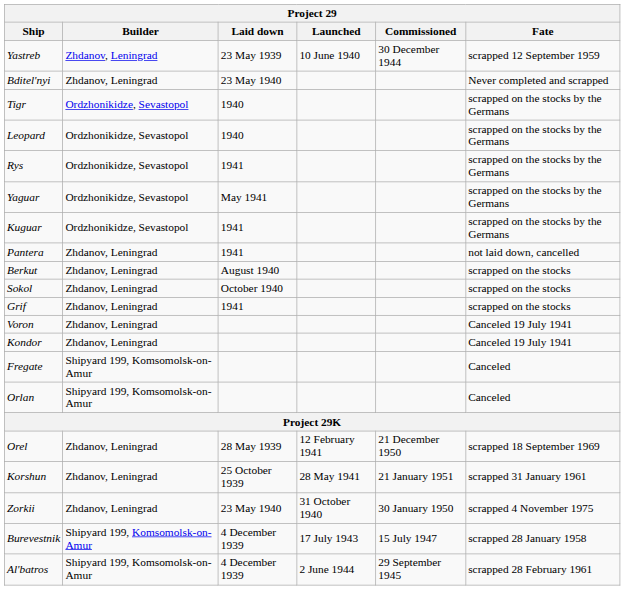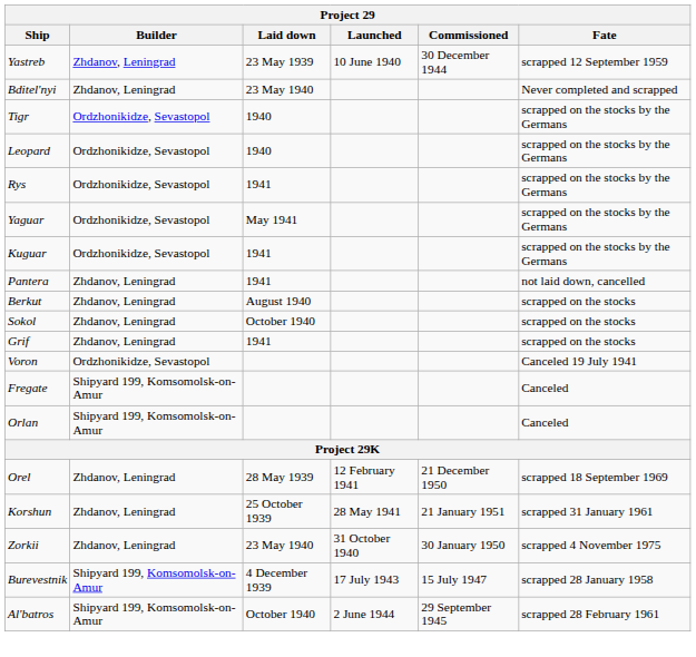 <table class="wikitable">
 <tr>
 <th colspan=6>Project 29</th>
 </tr>
 <tr>
 <th>Ship</th>
 <th>Builder</th>
 <th>Laid down</th>
 <th>Launched</th>
 <th>Commissioned</th>
 <th>Fate</th>
 </tr>
 <tr>
 <td><em>Yastreb</em></td>
 <td><a href='#'>Zhdanov</a>, <a href='#'>Leningrad</a></td>
 <td>23 May 1939</td>
 <td>10 June 1940</td>
 <td>30 December 1944</td>
 <td>scrapped 12 September 1959</td>
 </tr>
 <tr>
 <td><em>Bditel'nyi</em></td>
 <td>Zhdanov, Leningrad</td>
 <td>23 May 1940</td>
 <td></td>
 <td></td>
 <td>Never completed and scrapped</td>
 </tr>
 <tr>
 <td><em>Tigr</em></td>
 <td><a href='#'>Ordzhonikidze</a>, <a href='#'>Sevastopol</a></td>
 <td>1940</td>
 <td></td>
 <td></td>
 <td>scrapped on the stocks by the Germans</td>
 </tr>
 <tr>
 <td><em>Leopard</em></td>
 <td>Ordzhonikidze, Sevastopol</td>
 <td>1940</td>
 <td></td>
 <td></td>
 <td>scrapped on the stocks by the Germans</td>
 </tr>
 <tr>
 <td><em>Rys</em></td>
 <td>Ordzhonikidze, Sevastopol</td>
 <td>1941</td>
 <td></td>
 <td></td>
 <td>scrapped on the stocks by the Germans</td>
 </tr>
 <tr>
 <td><em>Yaguar</em></td>
 <td>Ordzhonikidze, Sevastopol</td>
 <td>May 1941</td>
 <td></td>
 <td></td>
 <td>scrapped on the stocks by the Germans</td>
 </tr>
 <tr>
 <td><em>Kuguar</em></td>
 <td>Ordzhonikidze, Sevastopol</td>
 <td>1941</td>
 <td></td>
 <td></td>
 <td>scrapped on the stocks by the Germans</td>
 </tr>
 <tr>
 <td><em>Pantera</em></td>
 <td>Zhdanov, Leningrad</td>
 <td>1941</td>
 <td></td>
 <td></td>
 <td>not laid down, cancelled</td>
 </tr>
 <tr>
 <td><em>Berkut</em></td>
 <td>Zhdanov, Leningrad</td>
 <td>August 1940</td>
 <td></td>
 <td></td>
 <td>scrapped on the stocks</td>
 </tr>
 <tr>
 <td><em>Sokol</em></td>
 <td>Zhdanov, Leningrad</td>
 <td>October 1940</td>
 <td></td>
 <td></td>
 <td>scrapped on the stocks</td>
 </tr>
 <tr>
 <td><em>Grif</em></td>
 <td>Zhdanov, Leningrad</td>
 <td>1941</td>
 <td></td>
 <td></td>
 <td>scrapped on the stocks</td>
 </tr>
 <tr>
 <td><em>Voron</em></td>
-<td>Zhdanov, Leningrad</td>
-<td></td>
-<td></td>
-<td></td>
-<td>Canceled 19 July 1941</td>
-</tr>
-<tr>
-<td><em>Kondor</em></td>
-<td>Zhdanov, Leningrad</td>
+<td>Ordzhonikidze, Sevastopol</td>
 <td></td>
 <td></td>
 <td></td>
 <td>Canceled 19 July 1941</td>
 </tr>
 <tr>
 <td><em>Fregate</em></td>
 <td>Shipyard 199, Komsomolsk-on-Amur</td>
 <td></td>
 <td></td>
 <td></td>
 <td>Canceled</td>
 </tr>
 <tr>
 <td><em>Orlan</em></td>
 <td>Shipyard 199, Komsomolsk-on-Amur</td>
 <td></td>
 <td></td>
 <td></td>
 <td>Canceled</td>
 </tr>
 <tr>
 <th colspan=6>Project 29K</th>
 </tr>
 <tr>
 <td><em>Orel</em></td>
 <td>Zhdanov, Leningrad</td>
 <td>28 May 1939</td>
 <td>12 February 1941</td>
 <td>21 December 1950</td>
 <td>scrapped 18 September 1969</td>
 </tr>
 <tr>
 <td><em>Korshun</em></td>
 <td>Zhdanov, Leningrad</td>
 <td>25 October 1939</td>
 <td>28 May 1941</td>
 <td>21 January 1951</td>
 <td>scrapped 31 January 1961</td>
 </tr>
 <tr>
 <td><em>Zorkii</em></td>
 <td>Zhdanov, Leningrad</td>
 <td>23 May 1940</td>
 <td>31 October 1940</td>
 <td>30 January 1950</td>
 <td>scrapped 4 November 1975</td>
 </tr>
 <tr>
 <td><em>Burevestnik</em></td>
 <td>Shipyard 199, <a href='#'>Komsomolsk-on-Amur</a></td>
 <td>4 December 1939</td>
 <td>17 July 1943</td>
 <td>15 July 1947</td>
 <td>scrapped 28 January 1958</td>
 </tr>
 <tr>
 <td><em>Al'batros</em></td>
 <td>Shipyard 199, Komsomolsk-on-Amur</td>
-<td>4 December 1939</td>
+<td>October 1940</td>
 <td>2 June 1944</td>
 <td>29 September 1945</td>
 <td>scrapped 28 February 1961</td>
 </tr>
 </table>
